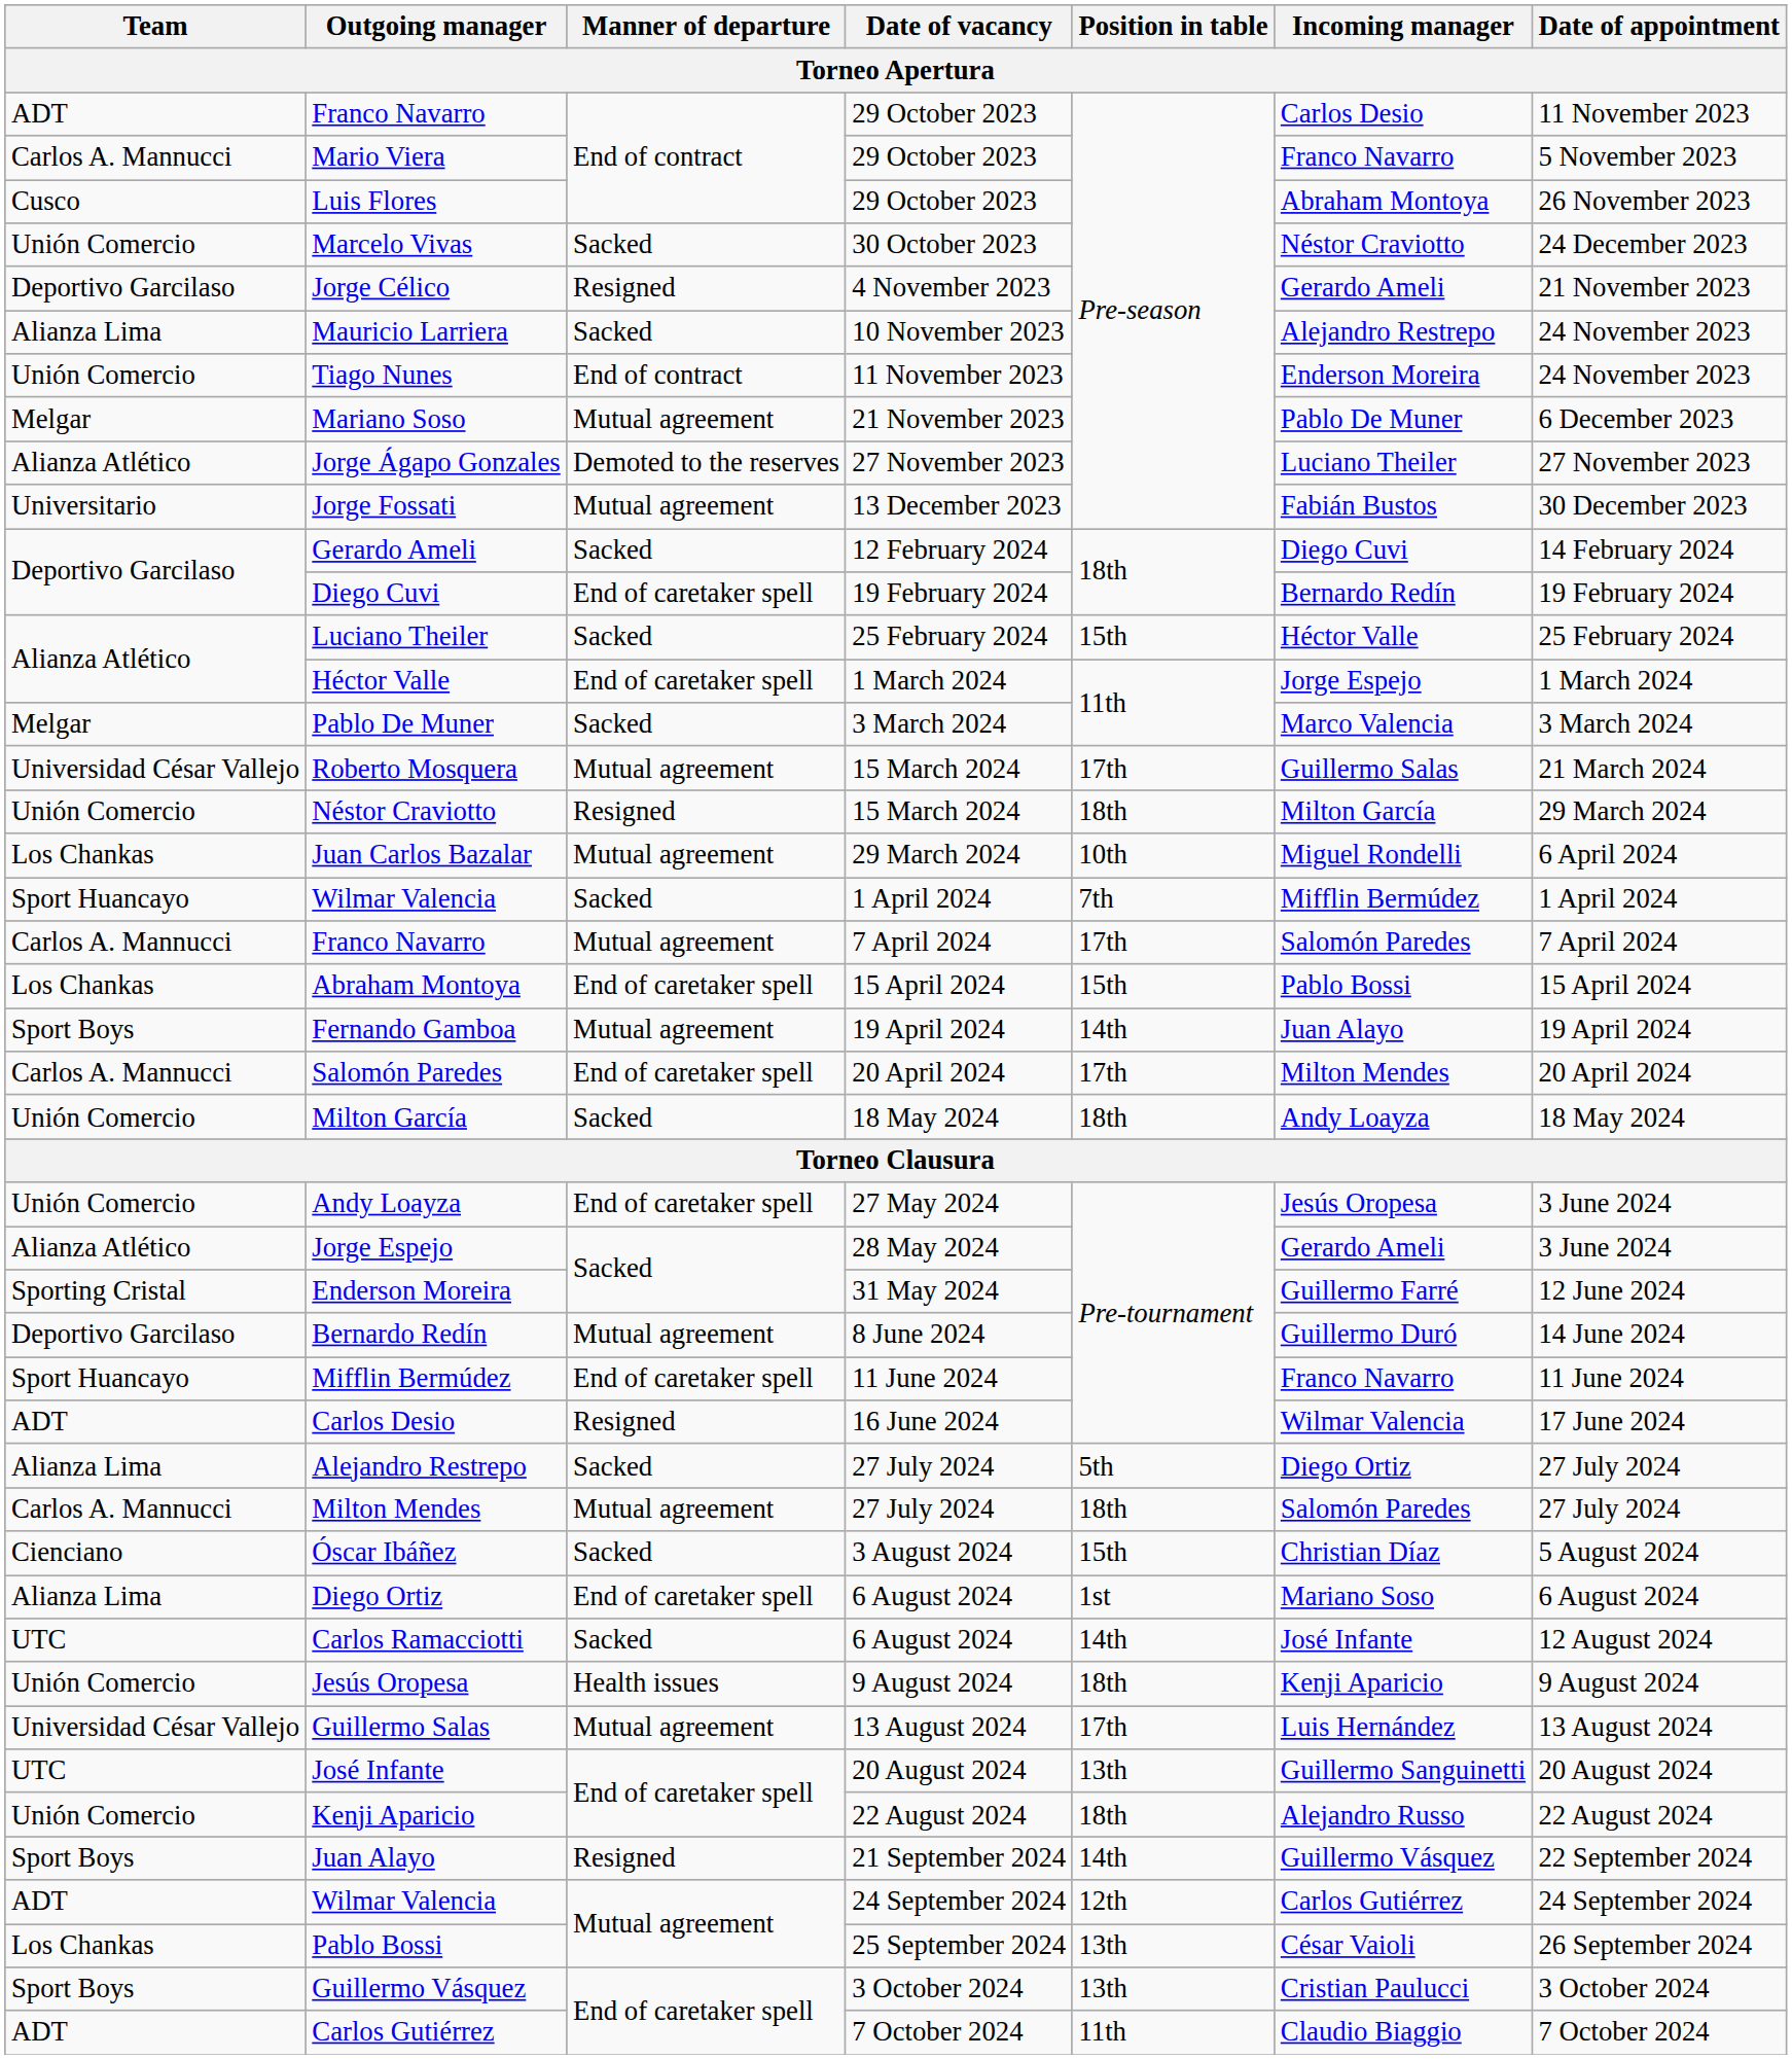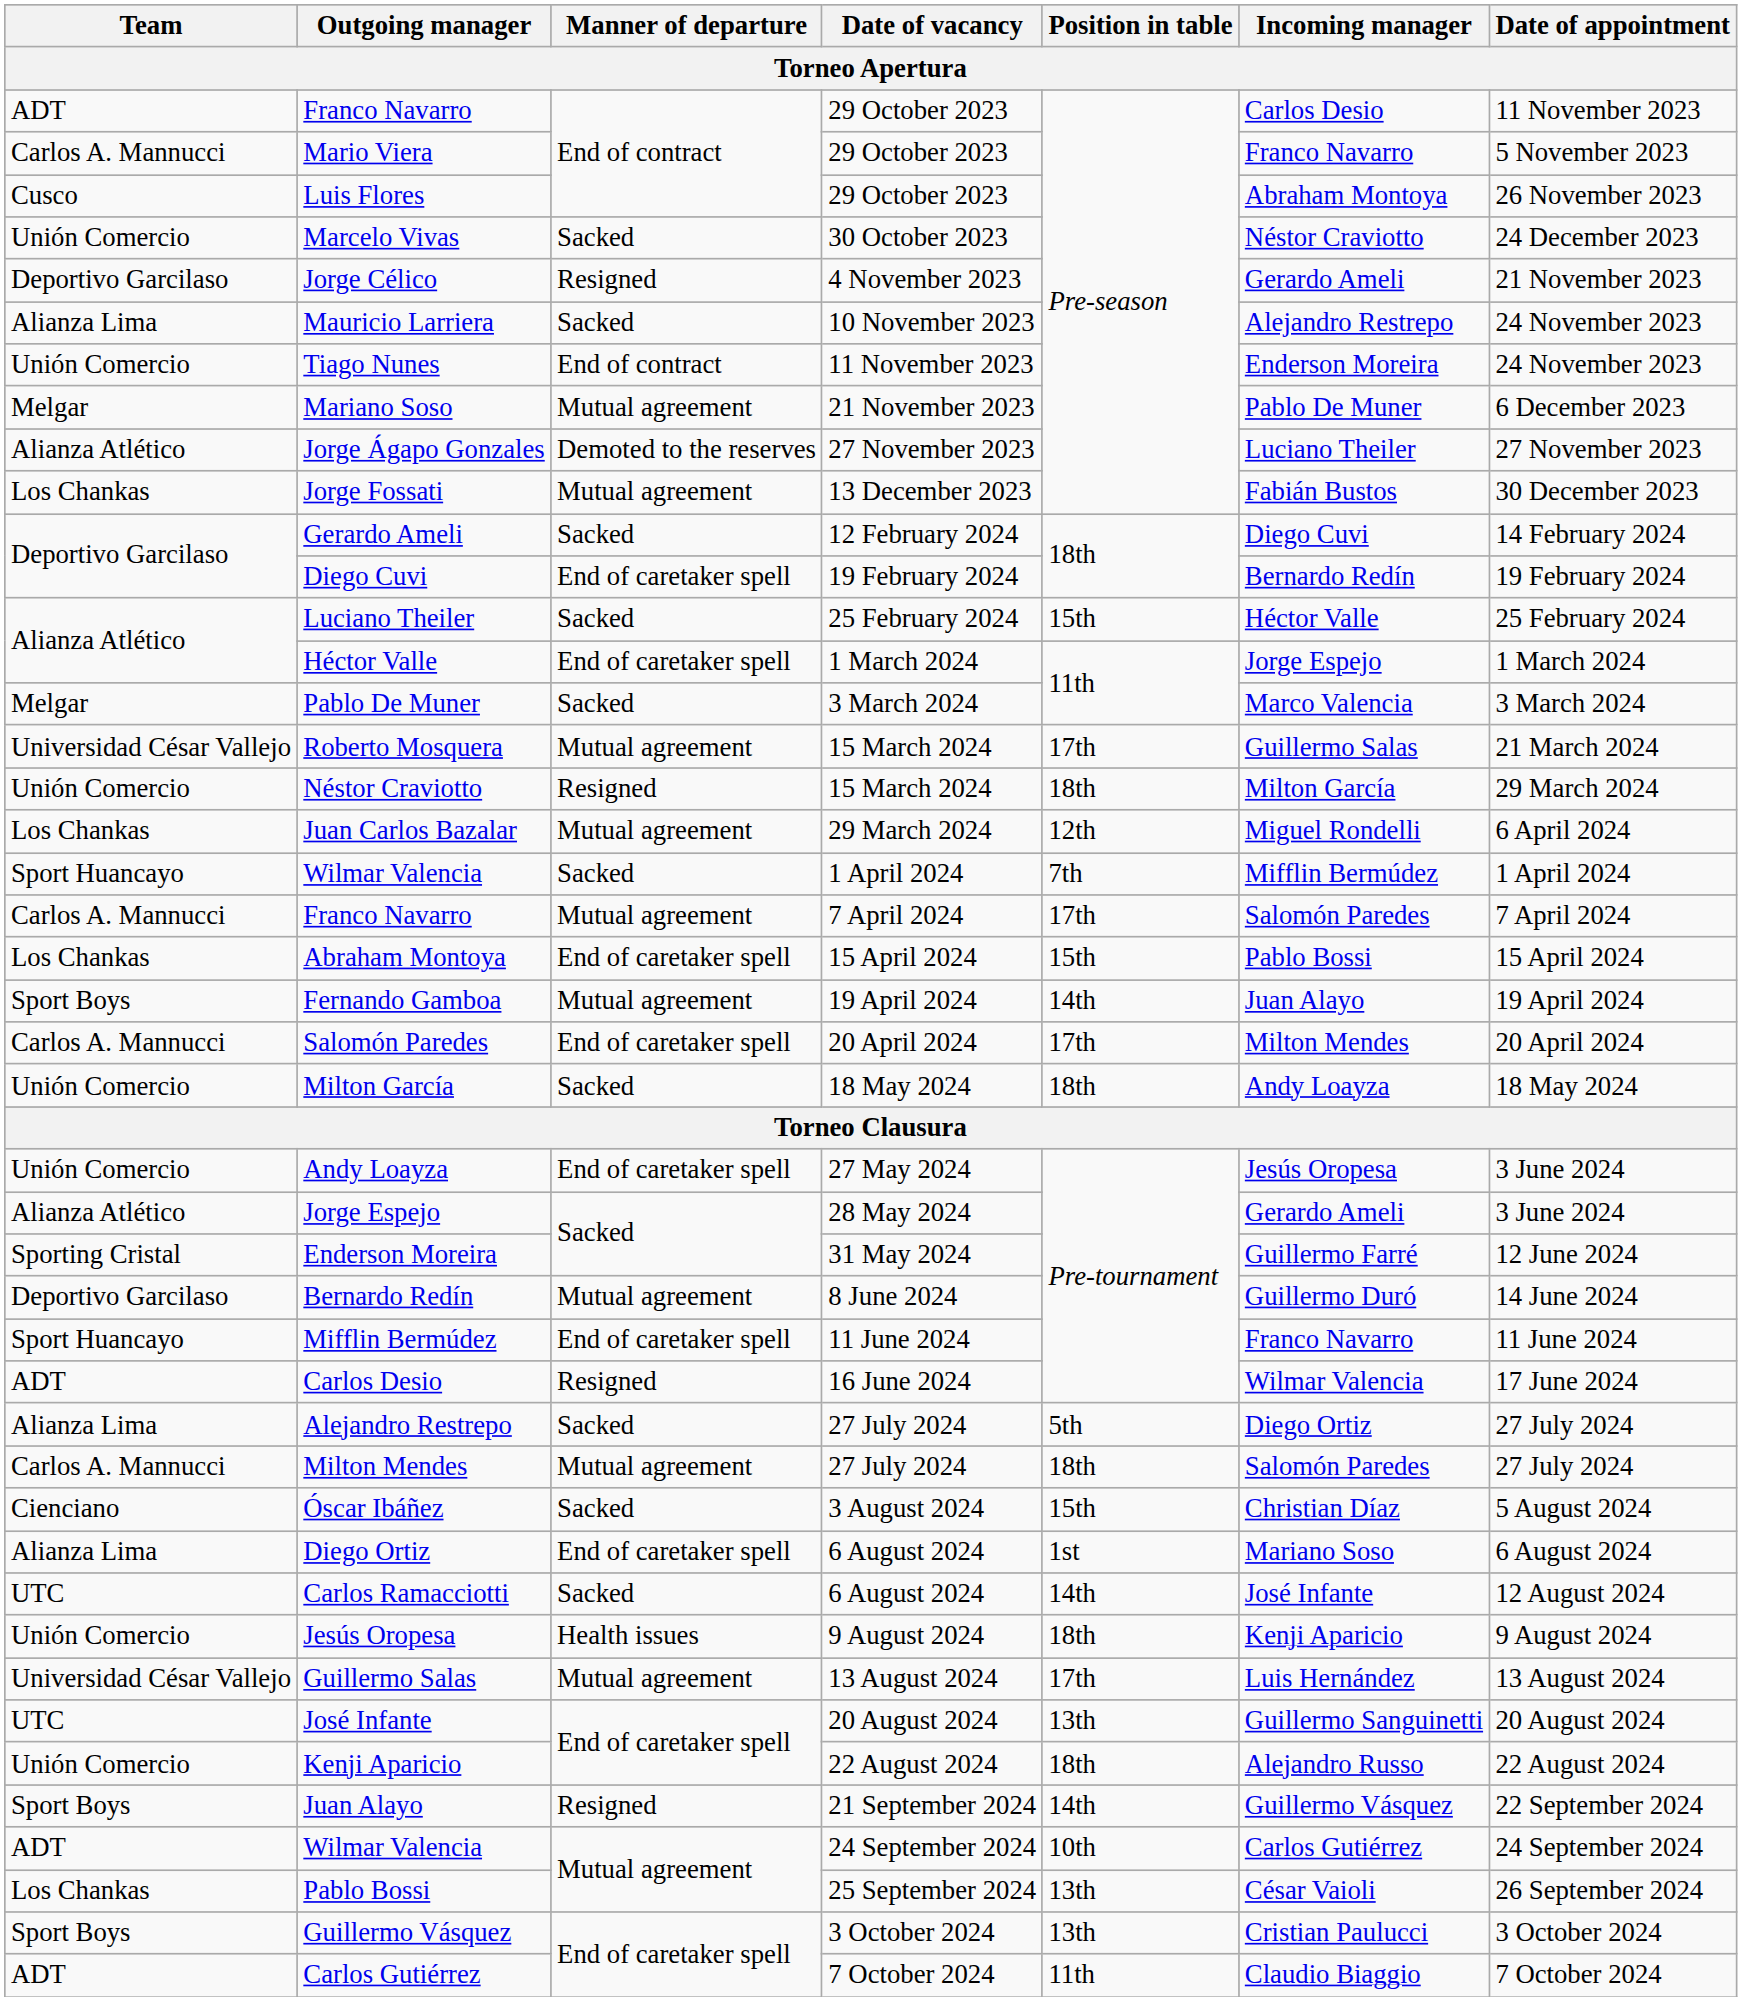 <table class="wikitable sortable">
 <tr>
 <th>Team</th>
 <th>Outgoing manager</th>
 <th>Manner of departure</th>
 <th>Date of vacancy</th>
 <th>Position in table</th>
 <th>Incoming manager</th>
 <th>Date of appointment</th>
 </tr>
 <tr>
 <th colspan=7>Torneo Apertura</th>
 </tr>
 <tr>
 <td>ADT</td>
 <td> <a href='#'>Franco Navarro</a></td>
 <td rowspan=3>End of contract</td>
 <td>29 October 2023</td>
 <td rowspan=10><em>Pre-season</em></td>
 <td> <a href='#'>Carlos Desio</a></td>
 <td>11 November 2023</td>
 </tr>
 <tr>
 <td>Carlos A. Mannucci</td>
 <td> <a href='#'>Mario Viera</a></td>
 <td>29 October 2023</td>
 <td> <a href='#'>Franco Navarro</a></td>
 <td>5 November 2023</td>
 </tr>
 <tr>
 <td>Cusco</td>
 <td> <a href='#'>Luis Flores</a></td>
 <td>29 October 2023</td>
 <td> <a href='#'>Abraham Montoya</a></td>
 <td>26 November 2023</td>
 </tr>
 <tr>
 <td>Unión Comercio</td>
 <td> <a href='#'>Marcelo Vivas</a></td>
 <td>Sacked</td>
 <td>30 October 2023</td>
 <td> <a href='#'>Néstor Craviotto</a></td>
 <td>24 December 2023</td>
 </tr>
 <tr>
 <td>Deportivo Garcilaso</td>
 <td> <a href='#'>Jorge Célico</a></td>
 <td>Resigned</td>
 <td>4 November 2023</td>
 <td> <a href='#'>Gerardo Ameli</a></td>
 <td>21 November 2023</td>
 </tr>
 <tr>
 <td>Alianza Lima</td>
 <td> <a href='#'>Mauricio Larriera</a></td>
 <td>Sacked</td>
 <td>10 November 2023</td>
 <td> <a href='#'>Alejandro Restrepo</a></td>
 <td>24 November 2023</td>
 </tr>
 <tr>
 <td>Unión Comercio</td>
 <td> <a href='#'>Tiago Nunes</a></td>
 <td>End of contract</td>
 <td>11 November 2023</td>
 <td> <a href='#'>Enderson Moreira</a></td>
 <td>24 November 2023</td>
 </tr>
 <tr>
 <td>Melgar</td>
 <td> <a href='#'>Mariano Soso</a></td>
 <td>Mutual agreement</td>
 <td>21 November 2023</td>
 <td> <a href='#'>Pablo De Muner</a></td>
 <td>6 December 2023</td>
 </tr>
 <tr>
 <td>Alianza Atlético</td>
 <td> <a href='#'>Jorge Ágapo Gonzales</a></td>
 <td>Demoted to the reserves</td>
 <td>27 November 2023</td>
 <td> <a href='#'>Luciano Theiler</a></td>
 <td>27 November 2023</td>
 </tr>
 <tr>
-<td>Universitario</td>
+<td>Los Chankas</td>
 <td> <a href='#'>Jorge Fossati</a></td>
 <td>Mutual agreement</td>
 <td>13 December 2023</td>
 <td> <a href='#'>Fabián Bustos</a></td>
 <td>30 December 2023</td>
 </tr>
 <tr>
 <td rowspan=2>Deportivo Garcilaso</td>
 <td> <a href='#'>Gerardo Ameli</a></td>
 <td>Sacked</td>
 <td>12 February 2024</td>
 <td rowspan=2>18th</td>
 <td> <a href='#'>Diego Cuvi</a></td>
 <td>14 February 2024</td>
 </tr>
 <tr>
 <td> <a href='#'>Diego Cuvi</a></td>
 <td>End of caretaker spell</td>
 <td>19 February 2024</td>
 <td> <a href='#'>Bernardo Redín</a></td>
 <td>19 February 2024</td>
 </tr>
 <tr>
 <td rowspan=2>Alianza Atlético</td>
 <td> <a href='#'>Luciano Theiler</a></td>
 <td>Sacked</td>
 <td>25 February 2024</td>
 <td>15th</td>
 <td> <a href='#'>Héctor Valle</a></td>
 <td>25 February 2024</td>
 </tr>
 <tr>
 <td> <a href='#'>Héctor Valle</a></td>
 <td>End of caretaker spell</td>
 <td>1 March 2024</td>
 <td rowspan=2>11th</td>
 <td> <a href='#'>Jorge Espejo</a></td>
 <td>1 March 2024</td>
 </tr>
 <tr>
 <td>Melgar</td>
 <td> <a href='#'>Pablo De Muner</a></td>
 <td>Sacked</td>
 <td>3 March 2024</td>
 <td> <a href='#'>Marco Valencia</a></td>
 <td>3 March 2024</td>
 </tr>
 <tr>
 <td>Universidad César Vallejo</td>
 <td> <a href='#'>Roberto Mosquera</a></td>
 <td>Mutual agreement</td>
 <td>15 March 2024</td>
 <td>17th</td>
 <td> <a href='#'>Guillermo Salas</a></td>
 <td>21 March 2024</td>
 </tr>
 <tr>
 <td>Unión Comercio</td>
 <td> <a href='#'>Néstor Craviotto</a></td>
 <td>Resigned</td>
 <td>15 March 2024</td>
 <td>18th</td>
 <td> <a href='#'>Milton García</a></td>
 <td>29 March 2024</td>
 </tr>
 <tr>
 <td>Los Chankas</td>
 <td> <a href='#'>Juan Carlos Bazalar</a></td>
 <td>Mutual agreement</td>
 <td>29 March 2024</td>
-<td>10th</td>
+<td>12th</td>
 <td> <a href='#'>Miguel Rondelli</a></td>
 <td>6 April 2024</td>
 </tr>
 <tr>
 <td>Sport Huancayo</td>
 <td> <a href='#'>Wilmar Valencia</a></td>
 <td>Sacked</td>
 <td>1 April 2024</td>
 <td>7th</td>
 <td> <a href='#'>Mifflin Bermúdez</a></td>
 <td>1 April 2024</td>
 </tr>
 <tr>
 <td>Carlos A. Mannucci</td>
 <td> <a href='#'>Franco Navarro</a></td>
 <td>Mutual agreement</td>
 <td>7 April 2024</td>
 <td>17th</td>
 <td> <a href='#'>Salomón Paredes</a></td>
 <td>7 April 2024</td>
 </tr>
 <tr>
 <td>Los Chankas</td>
 <td> <a href='#'>Abraham Montoya</a></td>
 <td>End of caretaker spell</td>
 <td>15 April 2024</td>
 <td>15th</td>
 <td> <a href='#'>Pablo Bossi</a></td>
 <td>15 April 2024</td>
 </tr>
 <tr>
 <td>Sport Boys</td>
 <td> <a href='#'>Fernando Gamboa</a></td>
 <td>Mutual agreement</td>
 <td>19 April 2024</td>
 <td>14th</td>
 <td> <a href='#'>Juan Alayo</a></td>
 <td>19 April 2024</td>
 </tr>
 <tr>
 <td>Carlos A. Mannucci</td>
 <td> <a href='#'>Salomón Paredes</a></td>
 <td>End of caretaker spell</td>
 <td>20 April 2024</td>
 <td>17th</td>
 <td> <a href='#'>Milton Mendes</a></td>
 <td>20 April 2024</td>
 </tr>
 <tr>
 <td>Unión Comercio</td>
 <td> <a href='#'>Milton García</a></td>
 <td>Sacked</td>
 <td>18 May 2024</td>
 <td>18th</td>
 <td> <a href='#'>Andy Loayza</a></td>
 <td>18 May 2024</td>
 </tr>
 <tr>
 <th colspan=7>Torneo Clausura</th>
 </tr>
 <tr>
 <td>Unión Comercio</td>
 <td> <a href='#'>Andy Loayza</a></td>
 <td>End of caretaker spell</td>
 <td>27 May 2024</td>
 <td rowspan=6><em>Pre-tournament</em></td>
 <td> <a href='#'>Jesús Oropesa</a></td>
 <td>3 June 2024</td>
 </tr>
 <tr>
 <td>Alianza Atlético</td>
 <td> <a href='#'>Jorge Espejo</a></td>
 <td rowspan=2>Sacked</td>
 <td>28 May 2024</td>
 <td> <a href='#'>Gerardo Ameli</a></td>
 <td>3 June 2024</td>
 </tr>
 <tr>
 <td>Sporting Cristal</td>
 <td> <a href='#'>Enderson Moreira</a></td>
 <td>31 May 2024</td>
 <td> <a href='#'>Guillermo Farré</a></td>
 <td>12 June 2024</td>
 </tr>
 <tr>
 <td>Deportivo Garcilaso</td>
 <td> <a href='#'>Bernardo Redín</a></td>
 <td>Mutual agreement</td>
 <td>8 June 2024</td>
 <td> <a href='#'>Guillermo Duró</a></td>
 <td>14 June 2024</td>
 </tr>
 <tr>
 <td>Sport Huancayo</td>
 <td> <a href='#'>Mifflin Bermúdez</a></td>
 <td>End of caretaker spell</td>
 <td>11 June 2024</td>
 <td> <a href='#'>Franco Navarro</a></td>
 <td>11 June 2024</td>
 </tr>
 <tr>
 <td>ADT</td>
 <td> <a href='#'>Carlos Desio</a></td>
 <td>Resigned</td>
 <td>16 June 2024</td>
 <td> <a href='#'>Wilmar Valencia</a></td>
 <td>17 June 2024</td>
 </tr>
 <tr>
 <td>Alianza Lima</td>
 <td> <a href='#'>Alejandro Restrepo</a></td>
 <td>Sacked</td>
 <td>27 July 2024</td>
 <td>5th</td>
 <td> <a href='#'>Diego Ortiz</a></td>
 <td>27 July 2024</td>
 </tr>
 <tr>
 <td>Carlos A. Mannucci</td>
 <td> <a href='#'>Milton Mendes</a></td>
 <td>Mutual agreement</td>
 <td>27 July 2024</td>
 <td>18th</td>
 <td> <a href='#'>Salomón Paredes</a></td>
 <td>27 July 2024</td>
 </tr>
 <tr>
 <td>Cienciano</td>
 <td> <a href='#'>Óscar Ibáñez</a></td>
 <td>Sacked</td>
 <td>3 August 2024</td>
 <td>15th</td>
 <td> <a href='#'>Christian Díaz</a></td>
 <td>5 August 2024</td>
 </tr>
 <tr>
 <td>Alianza Lima</td>
 <td> <a href='#'>Diego Ortiz</a></td>
 <td>End of caretaker spell</td>
 <td>6 August 2024</td>
 <td>1st</td>
 <td> <a href='#'>Mariano Soso</a></td>
 <td>6 August 2024</td>
 </tr>
 <tr>
 <td>UTC</td>
 <td> <a href='#'>Carlos Ramacciotti</a></td>
 <td>Sacked</td>
 <td>6 August 2024</td>
 <td>14th</td>
 <td> <a href='#'>José Infante</a></td>
 <td>12 August 2024</td>
 </tr>
 <tr>
 <td>Unión Comercio</td>
 <td> <a href='#'>Jesús Oropesa</a></td>
 <td>Health issues</td>
 <td>9 August 2024</td>
 <td>18th</td>
 <td> <a href='#'>Kenji Aparicio</a></td>
 <td>9 August 2024</td>
 </tr>
 <tr>
 <td>Universidad César Vallejo</td>
 <td> <a href='#'>Guillermo Salas</a></td>
 <td>Mutual agreement</td>
 <td>13 August 2024</td>
 <td>17th</td>
 <td> <a href='#'>Luis Hernández</a></td>
 <td>13 August 2024</td>
 </tr>
 <tr>
 <td>UTC</td>
 <td> <a href='#'>José Infante</a></td>
 <td rowspan=2>End of caretaker spell</td>
 <td>20 August 2024</td>
 <td>13th</td>
 <td> <a href='#'>Guillermo Sanguinetti</a></td>
 <td>20 August 2024</td>
 </tr>
 <tr>
 <td>Unión Comercio</td>
 <td> <a href='#'>Kenji Aparicio</a></td>
 <td>22 August 2024</td>
 <td>18th</td>
 <td> <a href='#'>Alejandro Russo</a></td>
 <td>22 August 2024</td>
 </tr>
 <tr>
 <td>Sport Boys</td>
 <td> <a href='#'>Juan Alayo</a></td>
 <td>Resigned</td>
 <td>21 September 2024</td>
 <td>14th</td>
 <td> <a href='#'>Guillermo Vásquez</a></td>
 <td>22 September 2024</td>
 </tr>
 <tr>
 <td>ADT</td>
 <td> <a href='#'>Wilmar Valencia</a></td>
 <td rowspan=2>Mutual agreement</td>
 <td>24 September 2024</td>
-<td>12th</td>
+<td>10th</td>
 <td> <a href='#'>Carlos Gutiérrez</a></td>
 <td>24 September 2024</td>
 </tr>
 <tr>
 <td>Los Chankas</td>
 <td> <a href='#'>Pablo Bossi</a></td>
 <td>25 September 2024</td>
 <td>13th</td>
 <td> <a href='#'>César Vaioli</a></td>
 <td>26 September 2024</td>
 </tr>
 <tr>
 <td>Sport Boys</td>
 <td> <a href='#'>Guillermo Vásquez</a></td>
 <td rowspan=2>End of caretaker spell</td>
 <td>3 October 2024</td>
 <td>13th</td>
 <td> <a href='#'>Cristian Paulucci</a></td>
 <td>3 October 2024</td>
 </tr>
 <tr>
 <td>ADT</td>
 <td> <a href='#'>Carlos Gutiérrez</a></td>
 <td>7 October 2024</td>
 <td>11th</td>
 <td> <a href='#'>Claudio Biaggio</a></td>
 <td>7 October 2024</td>
 </tr>
 </table>
